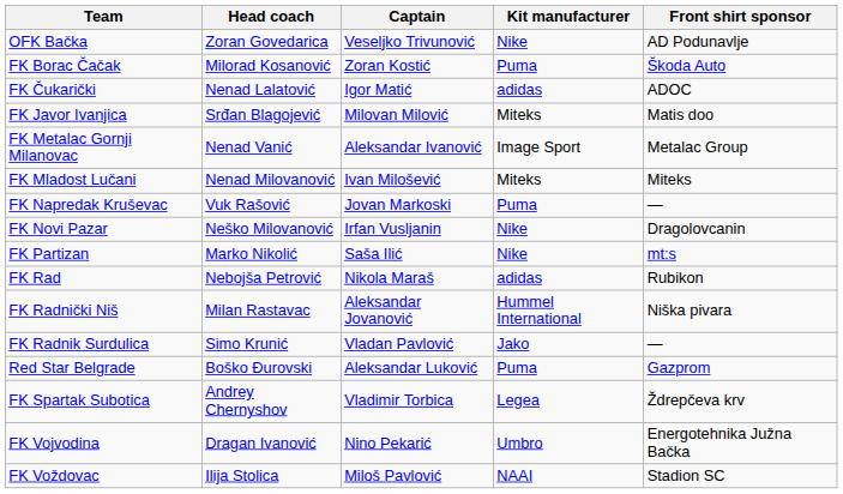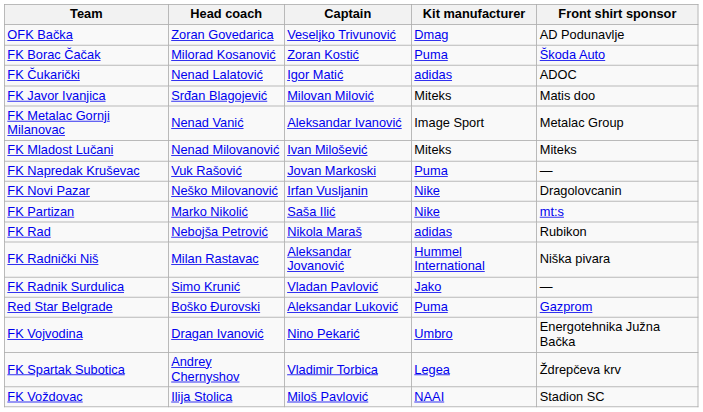 <table class="wikitable sortable" style="text-align:left">
 <tr>
 <th>Team</th>
 <th>Head coach</th>
 <th>Captain</th>
 <th>Kit manufacturer</th>
 <th>Front shirt sponsor</th>
 </tr>
 <tr>
 <td><a href='#'>OFK Bačka</a></td>
 <td> <a href='#'>Zoran Govedarica</a></td>
 <td> <a href='#'>Veseljko Trivunović</a></td>
-<td><a href='#'>Nike</a></td>
+<td><a href='#'>Dmag</a></td>
 <td>AD Podunavlje</td>
 </tr>
 <tr>
 <td><a href='#'>FK Borac Čačak</a></td>
 <td> <a href='#'>Milorad Kosanović</a></td>
 <td> <a href='#'>Zoran Kostić</a></td>
 <td><a href='#'>Puma</a></td>
 <td><a href='#'>Škoda Auto</a></td>
 </tr>
 <tr>
 <td><a href='#'>FK Čukarički</a></td>
 <td> <a href='#'>Nenad Lalatović</a></td>
 <td> <a href='#'>Igor Matić</a></td>
 <td><a href='#'>adidas</a></td>
 <td>ADOC</td>
 </tr>
 <tr>
 <td><a href='#'>FK Javor Ivanjica</a></td>
 <td> <a href='#'>Srđan Blagojević</a></td>
 <td> <a href='#'>Milovan Milović</a></td>
 <td>Miteks</td>
 <td>Matis doo</td>
 </tr>
 <tr>
 <td><a href='#'>FK Metalac Gornji Milanovac</a></td>
 <td> <a href='#'>Nenad Vanić</a></td>
 <td> <a href='#'>Aleksandar Ivanović</a></td>
 <td>Image Sport</td>
 <td>Metalac Group</td>
 </tr>
 <tr>
 <td><a href='#'>FK Mladost Lučani</a></td>
 <td> <a href='#'>Nenad Milovanović</a></td>
 <td> <a href='#'>Ivan Milošević</a></td>
 <td>Miteks</td>
 <td>Miteks</td>
 </tr>
 <tr>
 <td><a href='#'>FK Napredak Kruševac</a></td>
 <td> <a href='#'>Vuk Rašović</a></td>
 <td> <a href='#'>Jovan Markoski</a></td>
 <td><a href='#'>Puma</a></td>
 <td>—</td>
 </tr>
 <tr>
 <td><a href='#'>FK Novi Pazar</a></td>
 <td> <a href='#'>Neško Milovanović</a></td>
 <td> <a href='#'>Irfan Vusljanin</a></td>
 <td><a href='#'>Nike</a></td>
 <td>Dragolovcanin</td>
 </tr>
 <tr>
 <td><a href='#'>FK Partizan</a></td>
 <td> <a href='#'>Marko Nikolić</a></td>
 <td> <a href='#'>Saša Ilić</a></td>
 <td><a href='#'>Nike</a></td>
 <td><a href='#'>mt:s</a></td>
 </tr>
 <tr>
 <td><a href='#'>FK Rad</a></td>
 <td> <a href='#'>Nebojša Petrović</a></td>
 <td> <a href='#'>Nikola Maraš</a></td>
 <td><a href='#'>adidas</a></td>
 <td>Rubikon</td>
 </tr>
 <tr>
 <td><a href='#'>FK Radnički Niš</a></td>
 <td> <a href='#'>Milan Rastavac</a></td>
 <td> <a href='#'>Aleksandar Jovanović</a></td>
 <td><a href='#'>Hummel International</a></td>
 <td>Niška pivara</td>
 </tr>
 <tr>
 <td><a href='#'>FK Radnik Surdulica</a></td>
 <td> <a href='#'>Simo Krunić</a></td>
 <td> <a href='#'>Vladan Pavlović</a></td>
 <td><a href='#'>Jako</a></td>
 <td>—</td>
 </tr>
 <tr>
 <td><a href='#'>Red Star Belgrade</a></td>
 <td> <a href='#'>Boško Đurovski</a></td>
 <td> <a href='#'>Aleksandar Luković</a></td>
 <td><a href='#'>Puma</a></td>
 <td><a href='#'>Gazprom</a></td>
 </tr>
 <tr>
+<td><a href='#'>FK Vojvodina</a></td>
+<td> <a href='#'>Dragan Ivanović</a></td>
+<td> <a href='#'>Nino Pekarić</a></td>
+<td><a href='#'>Umbro</a></td>
+<td>Energotehnika Južna Bačka</td>
+</tr>
+<tr>
 <td><a href='#'>FK Spartak Subotica</a></td>
 <td> <a href='#'>Andrey Chernyshov</a></td>
 <td> <a href='#'>Vladimir Torbica</a></td>
 <td><a href='#'>Legea</a></td>
 <td>Ždrepčeva krv</td>
-</tr>
-<tr>
-<td><a href='#'>FK Vojvodina</a></td>
-<td> <a href='#'>Dragan Ivanović</a></td>
-<td> <a href='#'>Nino Pekarić</a></td>
-<td><a href='#'>Umbro</a></td>
-<td>Energotehnika Južna Bačka</td>
 </tr>
 <tr>
 <td><a href='#'>FK Voždovac</a></td>
 <td> <a href='#'>Ilija Stolica</a></td>
 <td> <a href='#'>Miloš Pavlović</a></td>
 <td><a href='#'>NAAI</a></td>
 <td>Stadion SC</td>
 </tr>
 </table>
